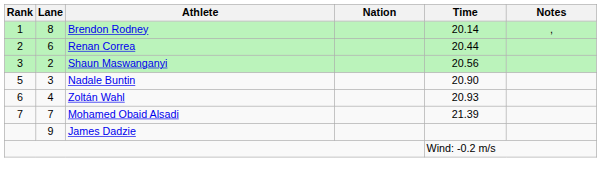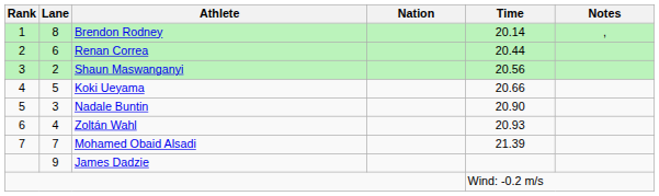 <table class="wikitable sortable" style="text-align:center;width: 70%;">
 <tr>
 <th scope="col" style="width: 10px;">Rank</th>
 <th scope="col" style="width: 10px;">Lane</th>
 <th scope="col">Athlete</th>
 <th scope="col">Nation</th>
 <th scope="col">Time</th>
 <th scope="col">Notes</th>
 </tr>
 <tr bgcolor=bbf3bb>
 <td>1</td>
 <td>8</td>
 <td align=left><a href='#'>Brendon Rodney</a></td>
 <td align=left></td>
 <td>20.14</td>
 <td>, </td>
 </tr>
 <tr bgcolor=bbf3bb>
 <td>2</td>
 <td>6</td>
 <td align=left><a href='#'>Renan Correa</a></td>
 <td align=left></td>
 <td>20.44</td>
 <td></td>
 </tr>
 <tr bgcolor=bbf3bb>
 <td>3</td>
 <td>2</td>
 <td align=left><a href='#'>Shaun Maswanganyi</a></td>
 <td align=left></td>
 <td>20.56</td>
+<td></td>
+</tr>
+<tr>
+<td>4</td>
+<td>5</td>
+<td align=left><a href='#'>Koki Ueyama</a></td>
+<td align=left></td>
+<td>20.66</td>
 <td></td>
 </tr>
 <tr>
 <td>5</td>
 <td>3</td>
 <td align=left><a href='#'>Nadale Buntin</a></td>
 <td align=left></td>
 <td>20.90 </td>
 <td></td>
 </tr>
 <tr>
 <td>6</td>
 <td>4</td>
 <td align=left><a href='#'>Zoltán Wahl</a></td>
 <td align=left></td>
 <td>20.93 </td>
 <td></td>
 </tr>
 <tr>
 <td>7</td>
 <td>7</td>
 <td align=left><a href='#'>Mohamed Obaid Alsadi</a></td>
 <td align=left></td>
 <td>21.39</td>
 <td></td>
 </tr>
 <tr>
 <td></td>
 <td>9</td>
 <td align=left><a href='#'>James Dadzie</a></td>
 <td align=left></td>
 <td></td>
 <td></td>
 </tr>
 <tr class="sortbottom">
 <td colspan="4"></td>
 <td colspan="2" style="text-align:left;">Wind: -0.2 m/s</td>
 </tr>
 </table>
